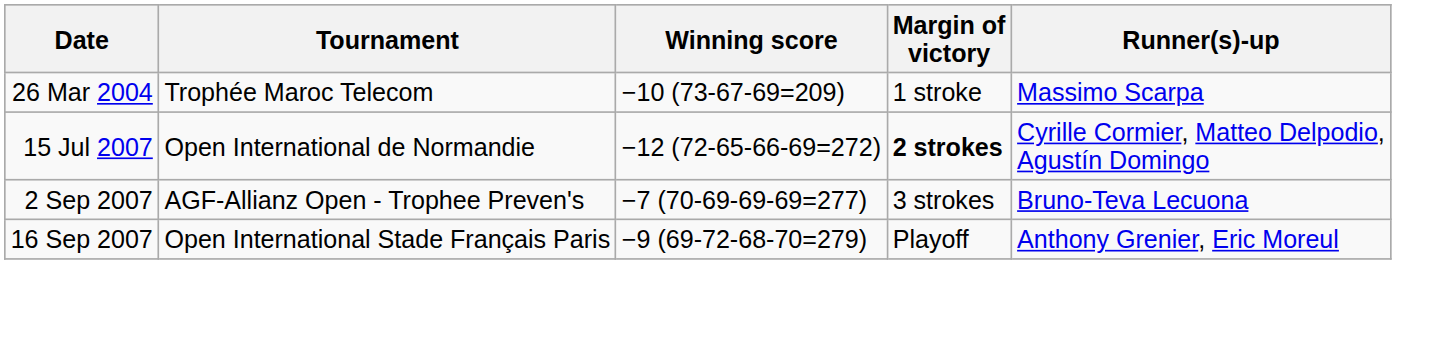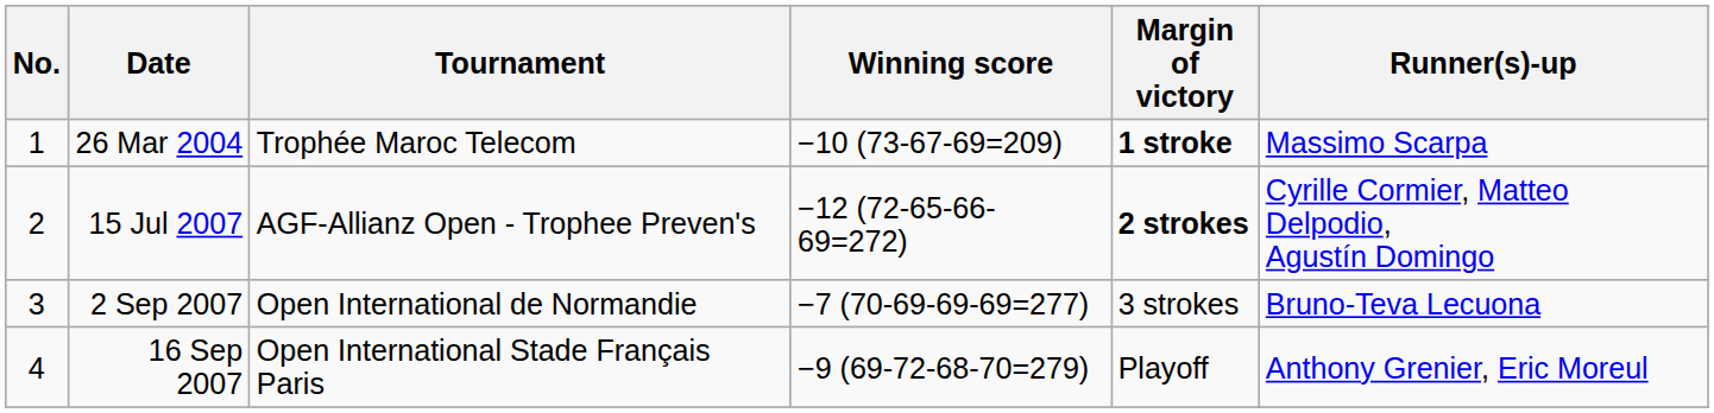 <table class="wikitable" style="font-size:95%;">
 <tr>
+<th>No.</th>
 <th>Date</th>
 <th>Tournament</th>
 <th>Winning score</th>
 <th>Margin of<br>victory</th>
 <th>Runner(s)-up</th>
 </tr>
 <tr>
+<td align=center>1</td>
 <td align=right>26 Mar <a href='#'>2004</a></td>
 <td>Trophée Maroc Telecom</td>
 <td>−10 (73-67-69=209)</td>
-<td>1 stroke</td>
+<td><strong>1 stroke</strong></td>
 <td> <a href='#'>Massimo Scarpa</a></td>
 </tr>
 <tr>
+<td align=center>2</td>
 <td align=right>15 Jul <a href='#'>2007</a></td>
-<td>Open International de Normandie</td>
+<td>AGF-Allianz Open - Trophee Preven's</td>
 <td>−12 (72-65-66-69=272)</td>
 <td><strong>2 strokes</strong></td>
 <td> <a href='#'>Cyrille Cormier</a>,  <a href='#'>Matteo Delpodio</a>,<br> <a href='#'>Agustín Domingo</a></td>
 </tr>
 <tr>
+<td align=center>3</td>
 <td align=right>2 Sep 2007</td>
-<td>AGF-Allianz Open - Trophee Preven's</td>
+<td>Open International de Normandie</td>
 <td>−7 (70-69-69-69=277)</td>
 <td>3 strokes</td>
 <td> <a href='#'>Bruno-Teva Lecuona</a></td>
 </tr>
 <tr>
+<td align=center>4</td>
 <td align=right>16 Sep 2007</td>
 <td>Open International Stade Français Paris</td>
 <td>−9 (69-72-68-70=279)</td>
 <td>Playoff</td>
 <td> <a href='#'>Anthony Grenier</a>,  <a href='#'>Eric Moreul</a></td>
 </tr>
 </table>
